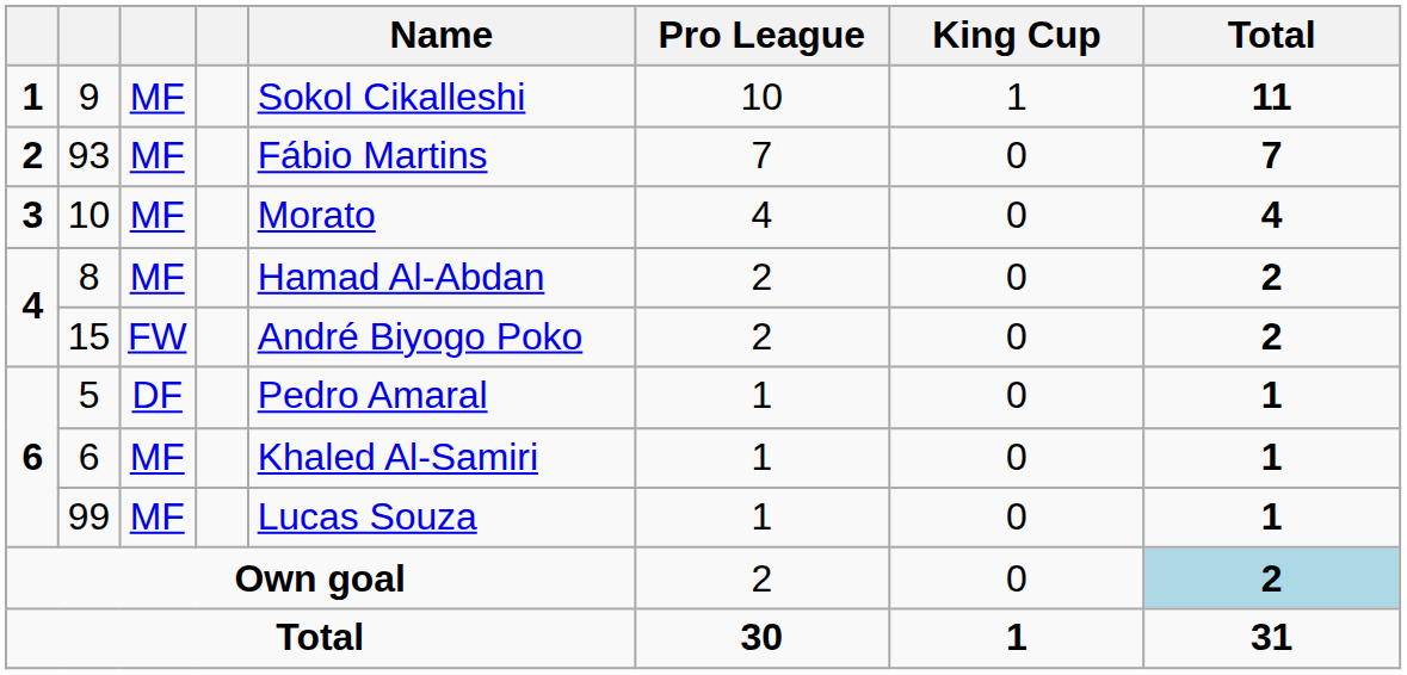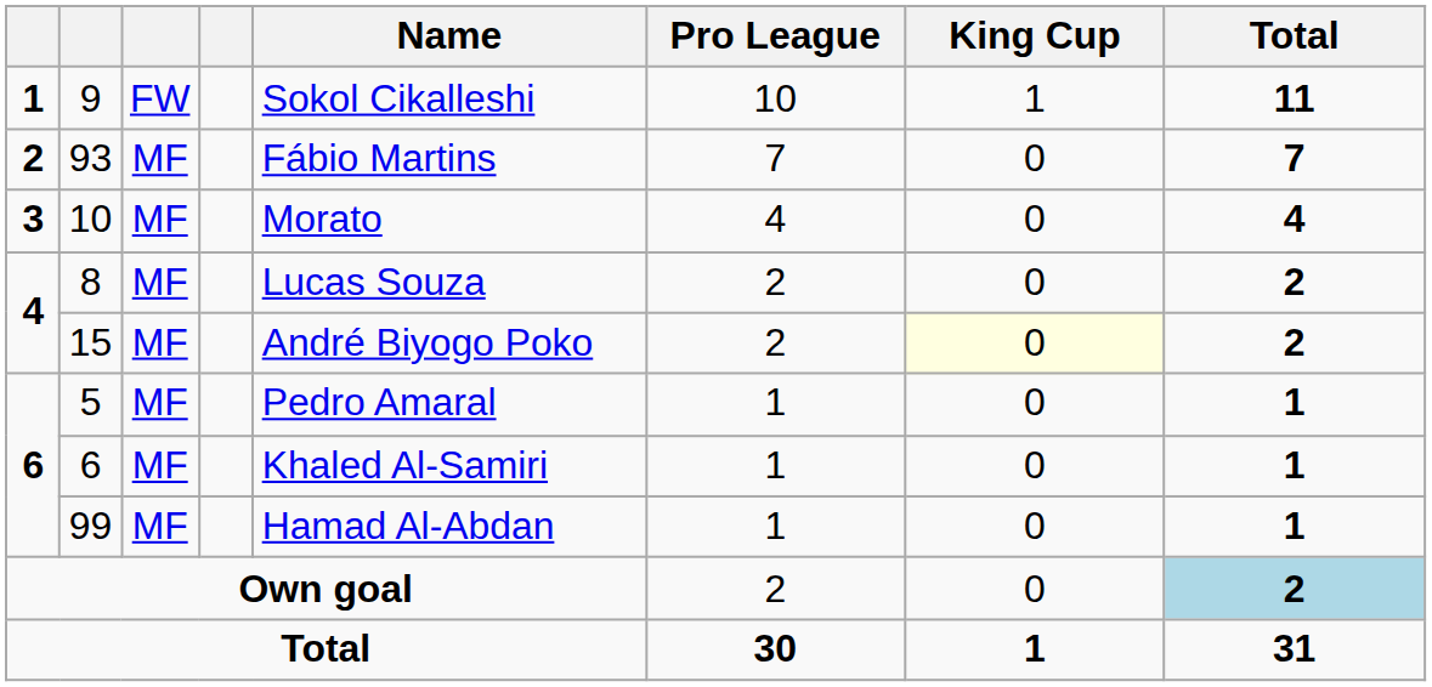 <table class="wikitable" style="text-align:center">
 <tr>
 <th width=15></th>
 <th width=15></th>
 <th width=15></th>
 <th width=15></th>
 <th width=155>Name</th>
 <th width=100>Pro League</th>
 <th width=100>King Cup</th>
 <th width=100>Total</th>
 </tr>
 <tr>
 <td><strong>1</strong></td>
 <td>9</td>
-<td><a href='#'>MF</a></td>
+<td><a href='#'>FW</a></td>
 <td></td>
 <td align=left><a href='#'>Sokol Cikalleshi</a></td>
 <td>10</td>
 <td>1</td>
 <td><strong>11</strong></td>
 </tr>
 <tr>
 <td><strong>2</strong></td>
 <td>93</td>
 <td><a href='#'>MF</a></td>
 <td></td>
 <td align=left><a href='#'>Fábio Martins</a></td>
 <td>7</td>
 <td>0</td>
 <td><strong>7</strong></td>
 </tr>
 <tr>
 <td><strong>3</strong></td>
 <td>10</td>
 <td><a href='#'>MF</a></td>
 <td></td>
 <td align=left><a href='#'>Morato</a></td>
 <td>4</td>
 <td>0</td>
 <td><strong>4</strong></td>
 </tr>
 <tr>
 <td rowspan=2><strong>4</strong></td>
 <td>8</td>
 <td><a href='#'>MF</a></td>
 <td></td>
-<td align=left><a href='#'>Hamad Al-Abdan</a></td>
+<td align=left><a href='#'>Lucas Souza</a></td>
 <td>2</td>
 <td>0</td>
 <td><strong>2</strong></td>
 </tr>
 <tr>
 <td>15</td>
-<td><a href='#'>FW</a></td>
+<td><a href='#'>MF</a></td>
 <td></td>
 <td align=left><a href='#'>André Biyogo Poko</a></td>
 <td>2</td>
-<td>0</td>
+<td style="background: lightyellow;">0</td>
 <td><strong>2</strong></td>
 </tr>
 <tr>
 <td rowspan=3><strong>6</strong></td>
 <td>5</td>
-<td><a href='#'>DF</a></td>
+<td><a href='#'>MF</a></td>
 <td></td>
 <td align=left><a href='#'>Pedro Amaral</a></td>
 <td>1</td>
 <td>0</td>
 <td><strong>1</strong></td>
 </tr>
 <tr>
 <td>6</td>
 <td><a href='#'>MF</a></td>
 <td></td>
 <td align=left><a href='#'>Khaled Al-Samiri</a></td>
 <td>1</td>
 <td>0</td>
 <td><strong>1</strong></td>
 </tr>
 <tr>
 <td>99</td>
 <td><a href='#'>MF</a></td>
 <td></td>
-<td align=left><a href='#'>Lucas Souza</a></td>
+<td align=left><a href='#'>Hamad Al-Abdan</a></td>
 <td>1</td>
 <td>0</td>
 <td><strong>1</strong></td>
 </tr>
 <tr>
 <td colspan=5><strong>Own goal</strong></td>
 <td>2</td>
 <td>0</td>
 <td style="background: lightblue;"><strong>2</strong></td>
 </tr>
 <tr>
 <td colspan=5><strong>Total</strong></td>
 <td><strong>30</strong></td>
 <td><strong>1</strong></td>
 <td><strong>31</strong></td>
 </tr>
 </table>
